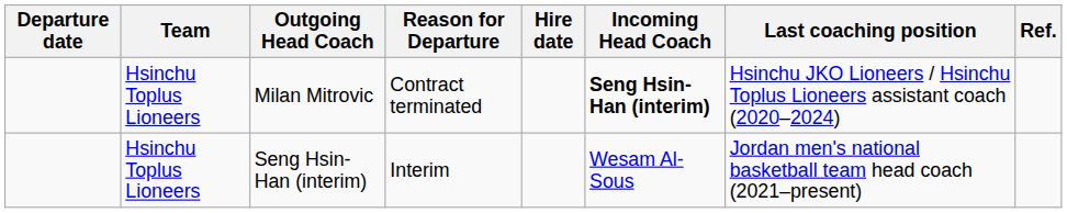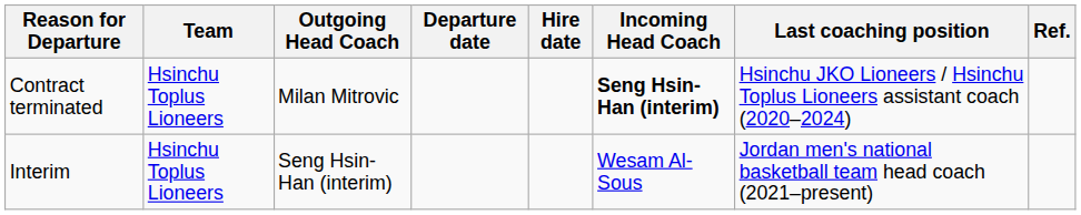 <table class="wikitable sortable">
 <tr>
-<th>Departure date</th>
+<th>Reason for Departure</th>
 <th>Team</th>
 <th>Outgoing Head Coach</th>
-<th>Reason for Departure</th>
+<th>Departure date</th>
 <th>Hire date</th>
 <th>Incoming Head Coach</th>
 <th class="unsortable">Last coaching position</th>
 <th class="unsortable">Ref.</th>
 </tr>
 <tr>
-<td></td>
+<td>Contract terminated</td>
 <td><a href='#'>Hsinchu Toplus Lioneers</a></td>
 <td>Milan Mitrovic</td>
-<td>Contract terminated</td>
+<td></td>
 <td></td>
 <td><strong>Seng Hsin-Han (interim)</strong></td>
 <td><a href='#'>Hsinchu JKO Lioneers</a> / <a href='#'>Hsinchu Toplus Lioneers</a> assistant coach (<a href='#'>2020</a>–<a href='#'>2024</a>)</td>
 <td></td>
 </tr>
 <tr>
-<td></td>
+<td>Interim</td>
 <td><a href='#'>Hsinchu Toplus Lioneers</a></td>
 <td>Seng Hsin-Han (interim)</td>
-<td>Interim</td>
+<td></td>
 <td></td>
 <td><a href='#'>Wesam Al-Sous</a></td>
 <td><a href='#'>Jordan men's national basketball team</a> head coach (2021–present)</td>
 <td></td>
 </tr>
 </table>
